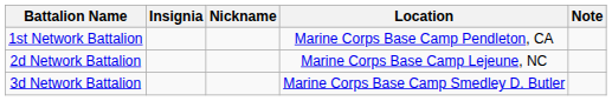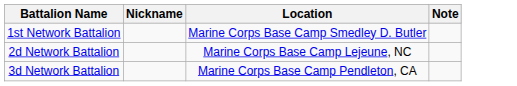 <table class="wikitable" style="text-align:center;">
 <tr style="background:#ccc;">
 <th><strong>Battalion Name</strong></th>
-<th><strong>Insignia</strong></th>
 <th><strong>Nickname</strong></th>
 <th><strong>Location</strong></th>
 <th><strong>Note</strong></th>
 </tr>
 <tr>
 <td><a href='#'>1st Network Battalion</a></td>
 <td></td>
-<td></td>
-<td><a href='#'>Marine Corps Base Camp Pendleton</a>, CA</td>
+<td><a href='#'>Marine Corps Base Camp Smedley D. Butler</a></td>
 <td></td>
 </tr>
 <tr>
 <td><a href='#'>2d Network Battalion</a></td>
-<td></td>
 <td></td>
 <td><a href='#'>Marine Corps Base Camp Lejeune</a>, NC</td>
 <td></td>
 </tr>
 <tr>
 <td><a href='#'>3d Network Battalion</a></td>
 <td></td>
-<td></td>
-<td><a href='#'>Marine Corps Base Camp Smedley D. Butler</a></td>
+<td><a href='#'>Marine Corps Base Camp Pendleton</a>, CA</td>
 <td></td>
 </tr>
 </table>
